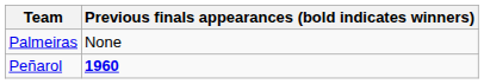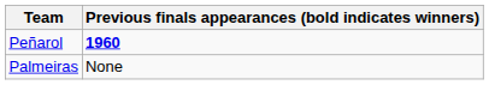 <table class="wikitable">
 <tr>
 <th>Team</th>
 <th>Previous finals appearances (bold indicates winners)</th>
 </tr>
 <tr>
+<td> <a href='#'>Peñarol</a></td>
+<td><strong><a href='#'>1960</a></strong></td>
+</tr>
+<tr>
 <td> <a href='#'>Palmeiras</a></td>
 <td>None</td>
 </tr>
-<tr>
-<td> <a href='#'>Peñarol</a></td>
-<td><strong><a href='#'>1960</a></strong></td>
-</tr>
 </table>
